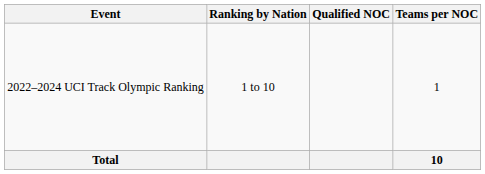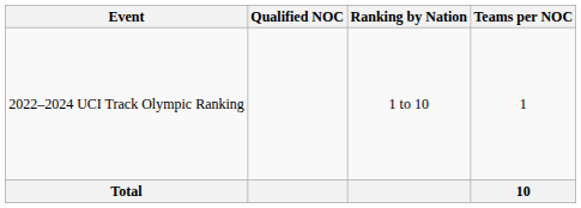 <table class="wikitable" style="text-align:center;">
 <tr>
 <th>Event</th>
+<th>Qualified NOC</th>
 <th>Ranking by Nation</th>
-<th>Qualified NOC</th>
 <th>Teams per NOC</th>
 </tr>
 <tr>
 <td align=left>2022–2024 UCI Track Olympic Ranking</td>
+<td align=left> <br>  <br>  <br>  <br>  <br>  <br>  <br>  <br>  <br> </td>
 <td>1 to 10</td>
-<td align=left> <br>  <br>  <br>  <br>  <br>  <br>  <br>  <br>  <br> </td>
 <td>1</td>
 </tr>
 <tr>
 <th>Total</th>
 <th></th>
 <th></th>
 <th>10</th>
 </tr>
 </table>
